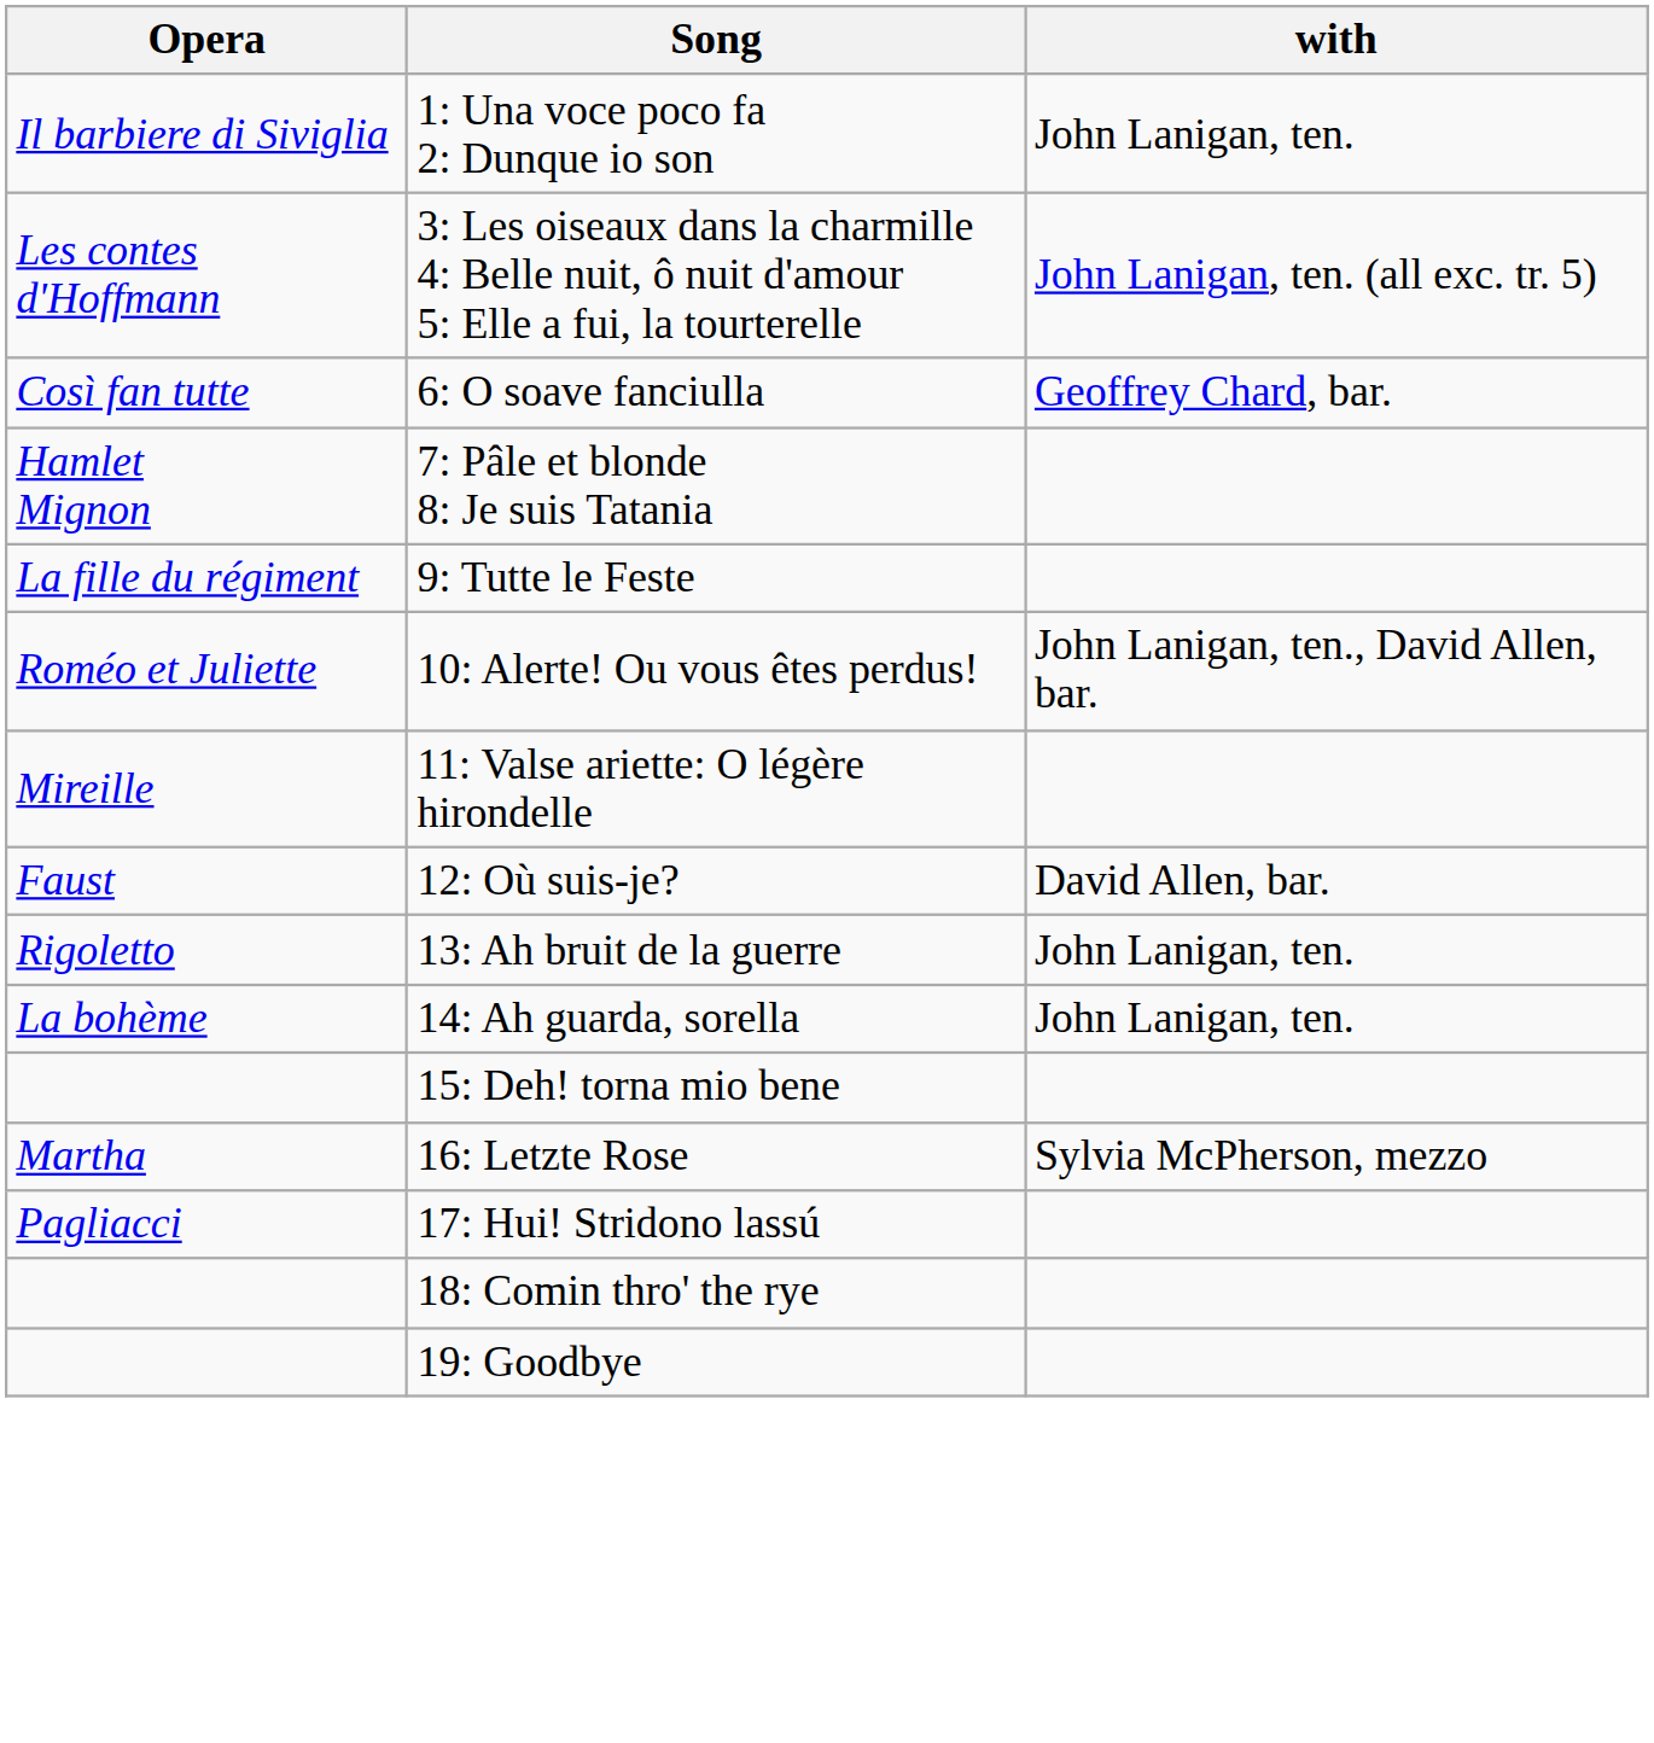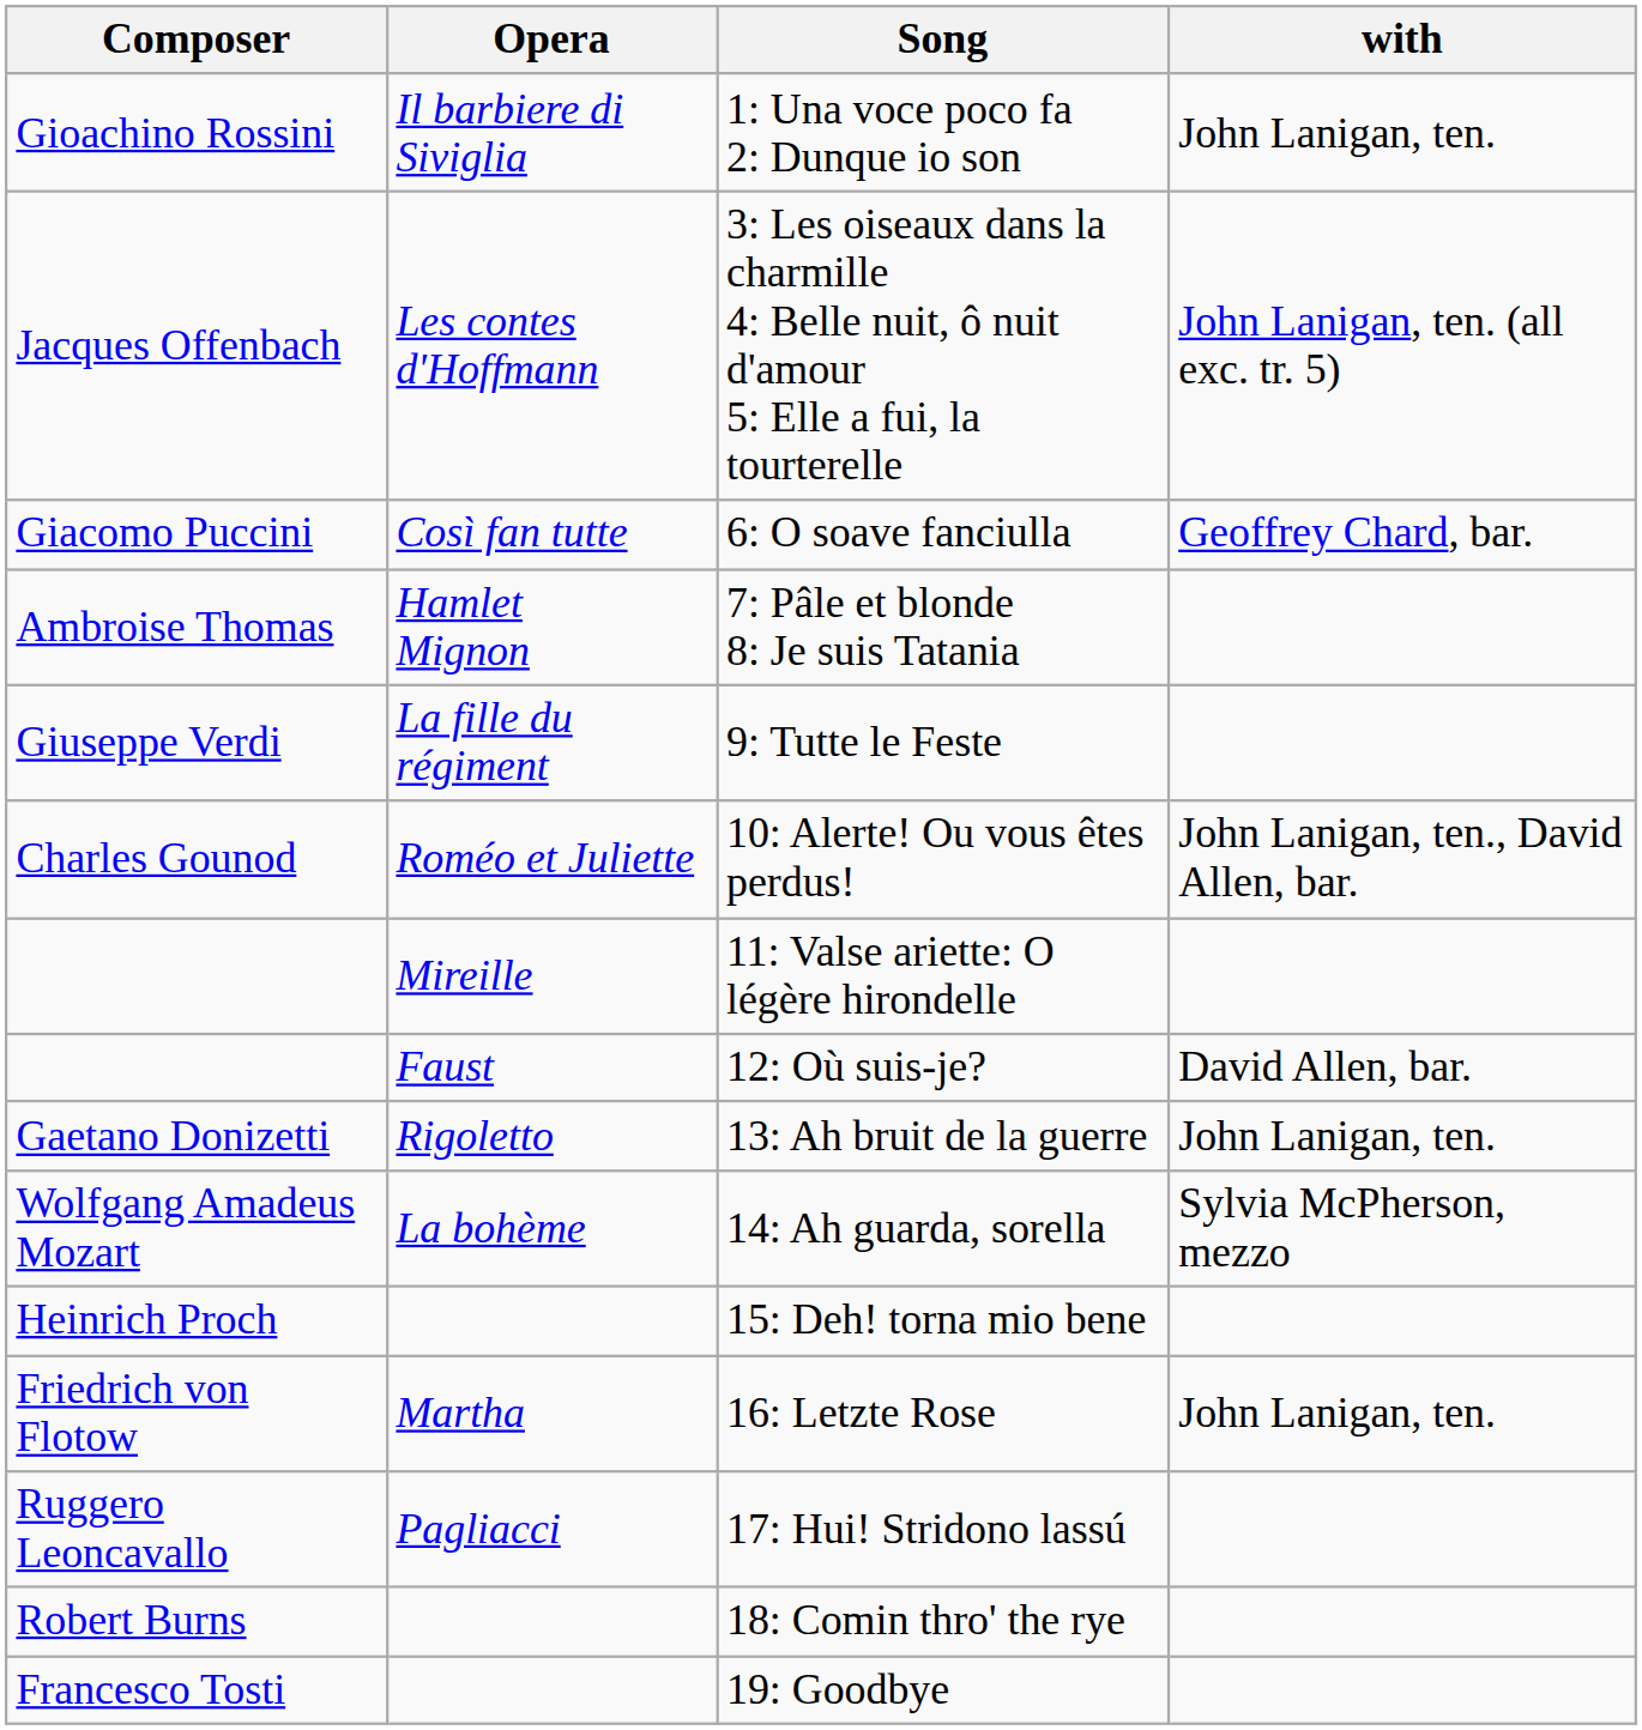 <table class="wikitable">
 <tr>
+<th>Composer</th>
 <th>Opera</th>
 <th>Song</th>
 <th>with</th>
 </tr>
 <tr>
+<td><a href='#'>Gioachino Rossini</a></td>
 <td><em><a href='#'>Il barbiere di Siviglia</a></em></td>
 <td>1: Una voce poco fa<br>2: Dunque io son</td>
 <td>John Lanigan, ten.</td>
 </tr>
 <tr>
+<td><a href='#'>Jacques Offenbach</a></td>
 <td><em><a href='#'>Les contes d'Hoffmann</a></em></td>
 <td>3: Les oiseaux dans la charmille<br>4: Belle nuit, ô nuit d'amour<br>5: Elle a fui, la tourterelle</td>
 <td><a href='#'>John Lanigan</a>, ten. (all exc. tr. 5)</td>
 </tr>
 <tr>
+<td><a href='#'>Giacomo Puccini</a></td>
 <td><em><a href='#'>Così fan tutte</a></em></td>
 <td>6: O soave fanciulla</td>
 <td><a href='#'>Geoffrey Chard</a>, bar.</td>
 </tr>
 <tr>
+<td><a href='#'>Ambroise Thomas</a></td>
 <td><em><a href='#'>Hamlet</a></em><br><em><a href='#'>Mignon</a></em></td>
 <td>7: Pâle et blonde<br>8: Je suis Tatania</td>
 <td></td>
 </tr>
 <tr>
+<td><a href='#'>Giuseppe Verdi</a></td>
 <td><em><a href='#'>La fille du régiment</a></em></td>
 <td>9: Tutte le Feste</td>
 <td></td>
 </tr>
 <tr>
+<td><a href='#'>Charles Gounod</a></td>
 <td><em><a href='#'>Roméo et Juliette</a></em></td>
 <td>10: Alerte! Ou vous êtes perdus!</td>
 <td>John Lanigan, ten., David Allen, bar.</td>
 </tr>
 <tr>
+<td></td>
 <td><em><a href='#'>Mireille</a></em></td>
 <td>11: Valse ariette: O légère hirondelle</td>
 <td></td>
 </tr>
 <tr>
+<td></td>
 <td><em><a href='#'>Faust</a></em></td>
 <td>12: Où suis-je?</td>
 <td>David Allen, bar.</td>
 </tr>
 <tr>
+<td><a href='#'>Gaetano Donizetti</a></td>
 <td><em><a href='#'>Rigoletto</a></em></td>
 <td>13: Ah bruit de la guerre</td>
 <td>John Lanigan, ten.</td>
 </tr>
 <tr>
+<td><a href='#'>Wolfgang Amadeus Mozart</a></td>
 <td><em><a href='#'>La bohème</a></em></td>
 <td>14: Ah guarda, sorella</td>
-<td>John Lanigan, ten.</td>
+<td>Sylvia McPherson, mezzo</td>
 </tr>
 <tr>
+<td><a href='#'>Heinrich Proch</a></td>
 <td></td>
 <td>15: Deh! torna mio bene</td>
 <td></td>
 </tr>
 <tr>
+<td><a href='#'>Friedrich von Flotow</a></td>
 <td><em><a href='#'>Martha</a></em></td>
 <td>16: Letzte Rose</td>
-<td>Sylvia McPherson, mezzo</td>
+<td>John Lanigan, ten.</td>
 </tr>
 <tr>
+<td><a href='#'>Ruggero Leoncavallo</a></td>
 <td><em><a href='#'>Pagliacci</a></em></td>
 <td>17: Hui! Stridono lassú</td>
 <td></td>
 </tr>
 <tr>
+<td><a href='#'>Robert Burns</a></td>
 <td></td>
 <td>18: Comin thro' the rye</td>
 <td></td>
 </tr>
 <tr>
+<td><a href='#'>Francesco Tosti</a></td>
 <td></td>
 <td>19: Goodbye</td>
 <td></td>
 </tr>
 </table>
